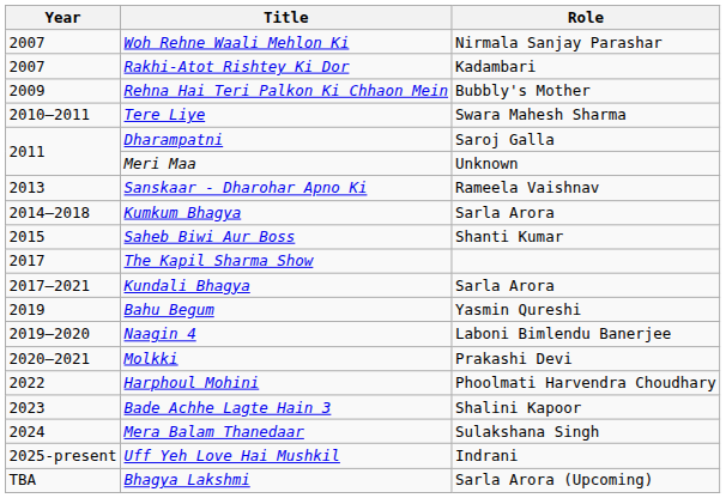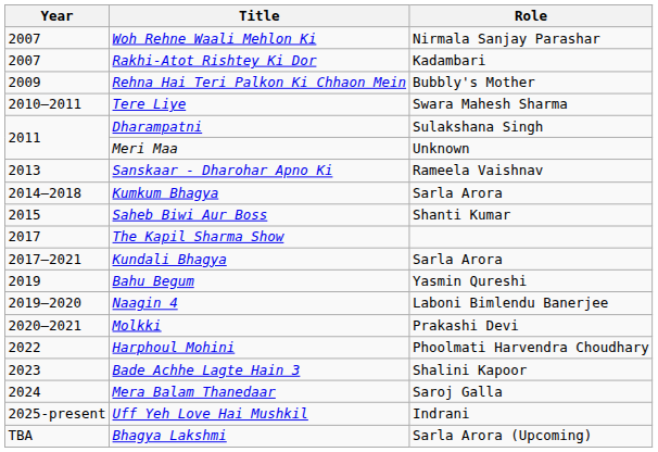 <table class="wikitable sortable">
 <tr>
 <th>Year</th>
 <th>Title</th>
 <th>Role</th>
 </tr>
 <tr>
 <td>2007</td>
 <td><em><a href='#'>Woh Rehne Waali Mehlon Ki</a></em></td>
 <td>Nirmala Sanjay Parashar</td>
 </tr>
 <tr>
 <td>2007</td>
 <td><em><a href='#'>Rakhi-Atot Rishtey Ki Dor</a></em></td>
 <td>Kadambari</td>
 </tr>
 <tr>
 <td>2009</td>
 <td><em><a href='#'>Rehna Hai Teri Palkon Ki Chhaon Mein</a></em></td>
 <td>Bubbly's Mother</td>
 </tr>
 <tr>
 <td>2010–2011</td>
 <td><em><a href='#'>Tere Liye</a></em></td>
 <td>Swara Mahesh Sharma</td>
 </tr>
 <tr>
 <td rowspan="2">2011</td>
 <td><em><a href='#'>Dharampatni</a></em></td>
-<td>Saroj Galla</td>
+<td>Sulakshana Singh</td>
 </tr>
 <tr>
 <td><em>Meri Maa</em></td>
 <td>Unknown</td>
 </tr>
 <tr>
 <td>2013</td>
 <td><em><a href='#'>Sanskaar - Dharohar Apno Ki</a></em></td>
 <td>Rameela Vaishnav</td>
 </tr>
 <tr>
 <td>2014–2018</td>
 <td><em><a href='#'>Kumkum Bhagya</a></em></td>
 <td>Sarla Arora</td>
 </tr>
 <tr>
 <td>2015</td>
 <td><em><a href='#'>Saheb Biwi Aur Boss</a></em></td>
 <td>Shanti Kumar</td>
 </tr>
 <tr>
 <td>2017</td>
 <td><em><a href='#'>The Kapil Sharma Show</a></em></td>
 <td></td>
 </tr>
 <tr>
 <td>2017–2021</td>
 <td><em><a href='#'>Kundali Bhagya</a></em></td>
 <td>Sarla Arora</td>
 </tr>
 <tr>
 <td>2019</td>
 <td><em><a href='#'>Bahu Begum</a></em></td>
 <td>Yasmin Qureshi</td>
 </tr>
 <tr>
 <td>2019–2020</td>
 <td><em><a href='#'>Naagin 4</a></em></td>
 <td>Laboni Bimlendu Banerjee</td>
 </tr>
 <tr>
 <td>2020–2021</td>
 <td><em><a href='#'>Molkki</a></em></td>
 <td>Prakashi Devi</td>
 </tr>
 <tr>
 <td>2022</td>
 <td><em><a href='#'>Harphoul Mohini</a></em></td>
 <td>Phoolmati Harvendra Choudhary</td>
 </tr>
 <tr>
 <td>2023</td>
 <td><em><a href='#'>Bade Achhe Lagte Hain 3</a></em></td>
 <td>Shalini Kapoor</td>
 </tr>
 <tr>
 <td>2024</td>
 <td><em><a href='#'>Mera Balam Thanedaar</a></em></td>
-<td>Sulakshana Singh</td>
+<td>Saroj Galla</td>
 </tr>
 <tr>
 <td>2025-present</td>
 <td><em><a href='#'>Uff Yeh Love Hai Mushkil</a></em></td>
 <td>Indrani</td>
 </tr>
 <tr>
 <td>TBA</td>
 <td><em><a href='#'>Bhagya Lakshmi</a></em></td>
 <td>Sarla Arora (Upcoming)</td>
 </tr>
 </table>
